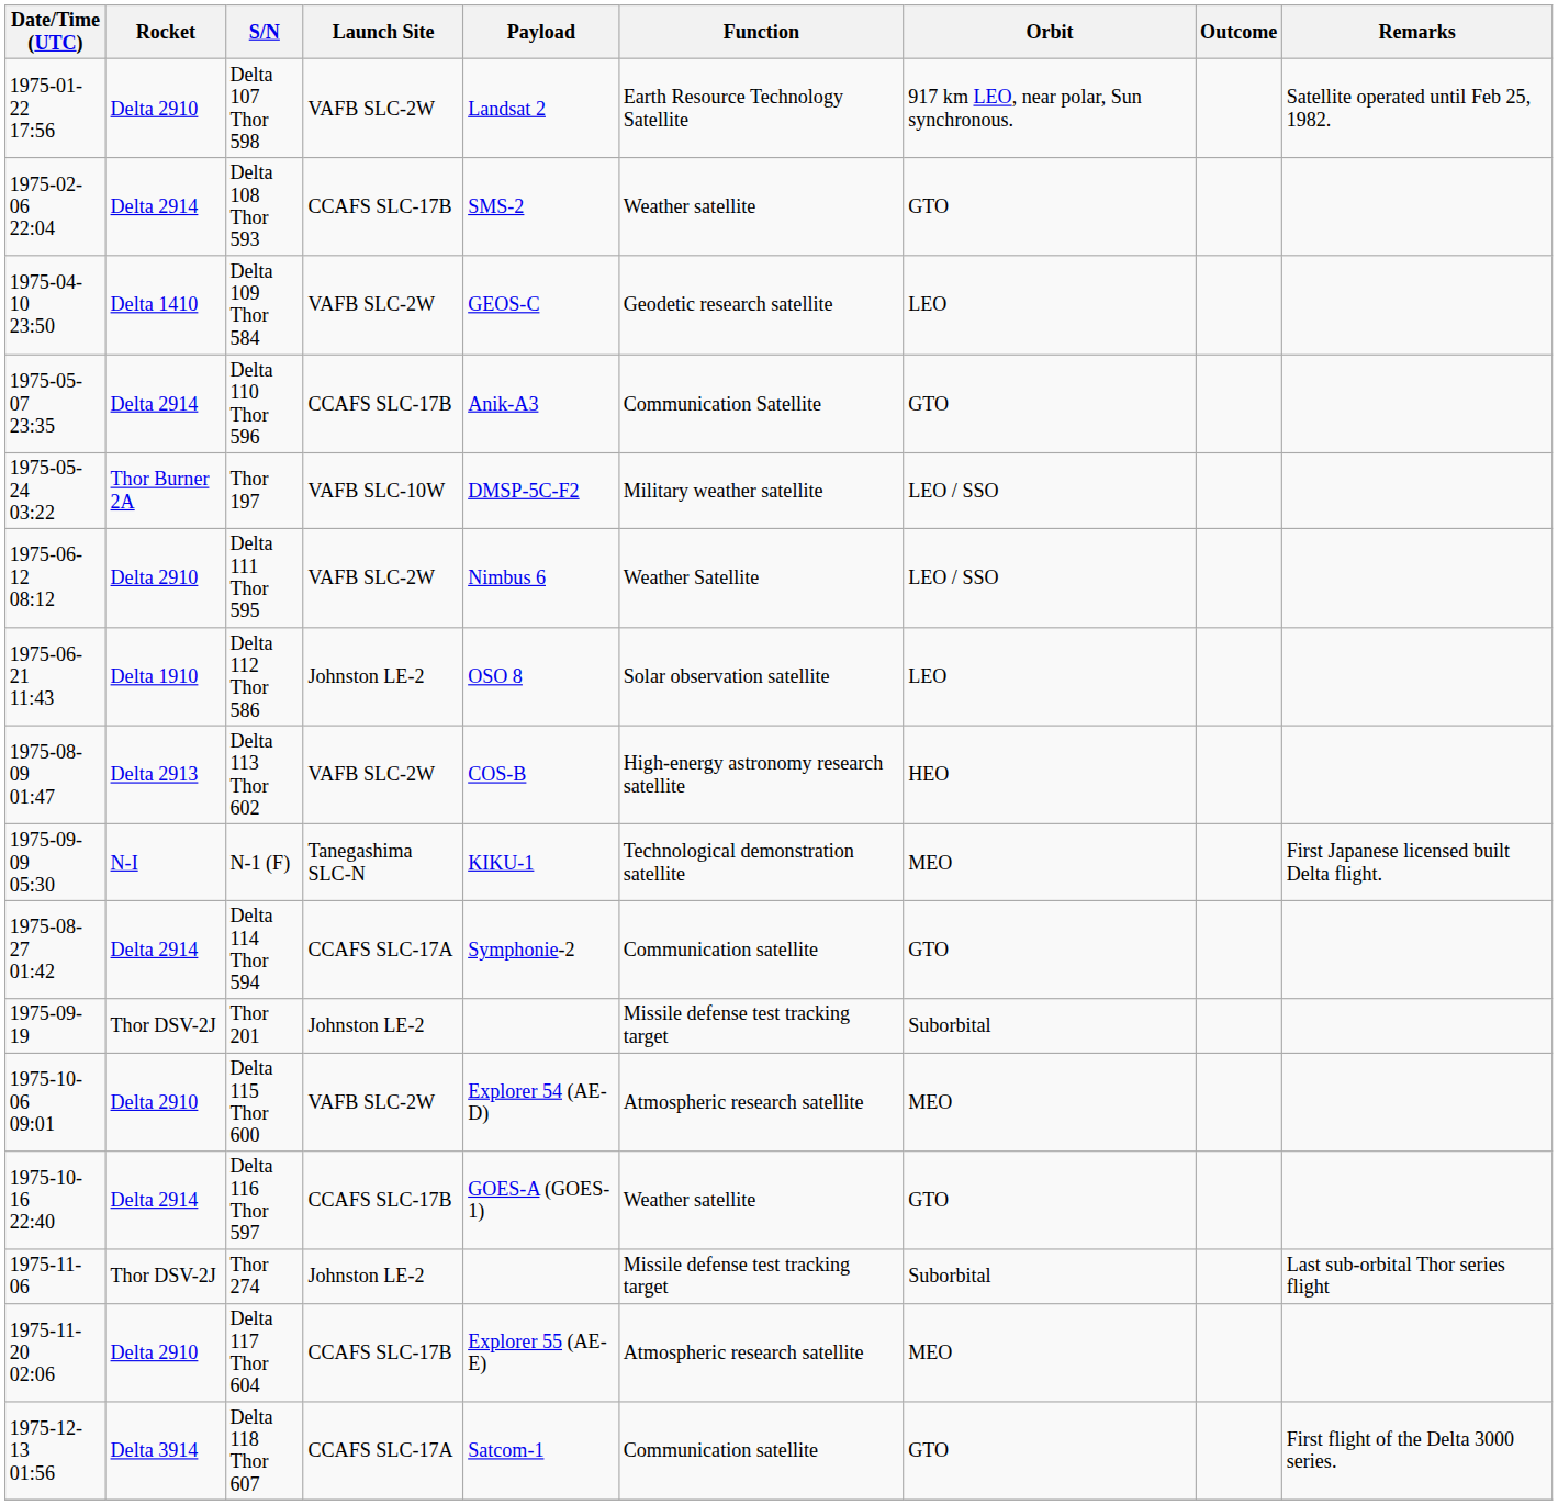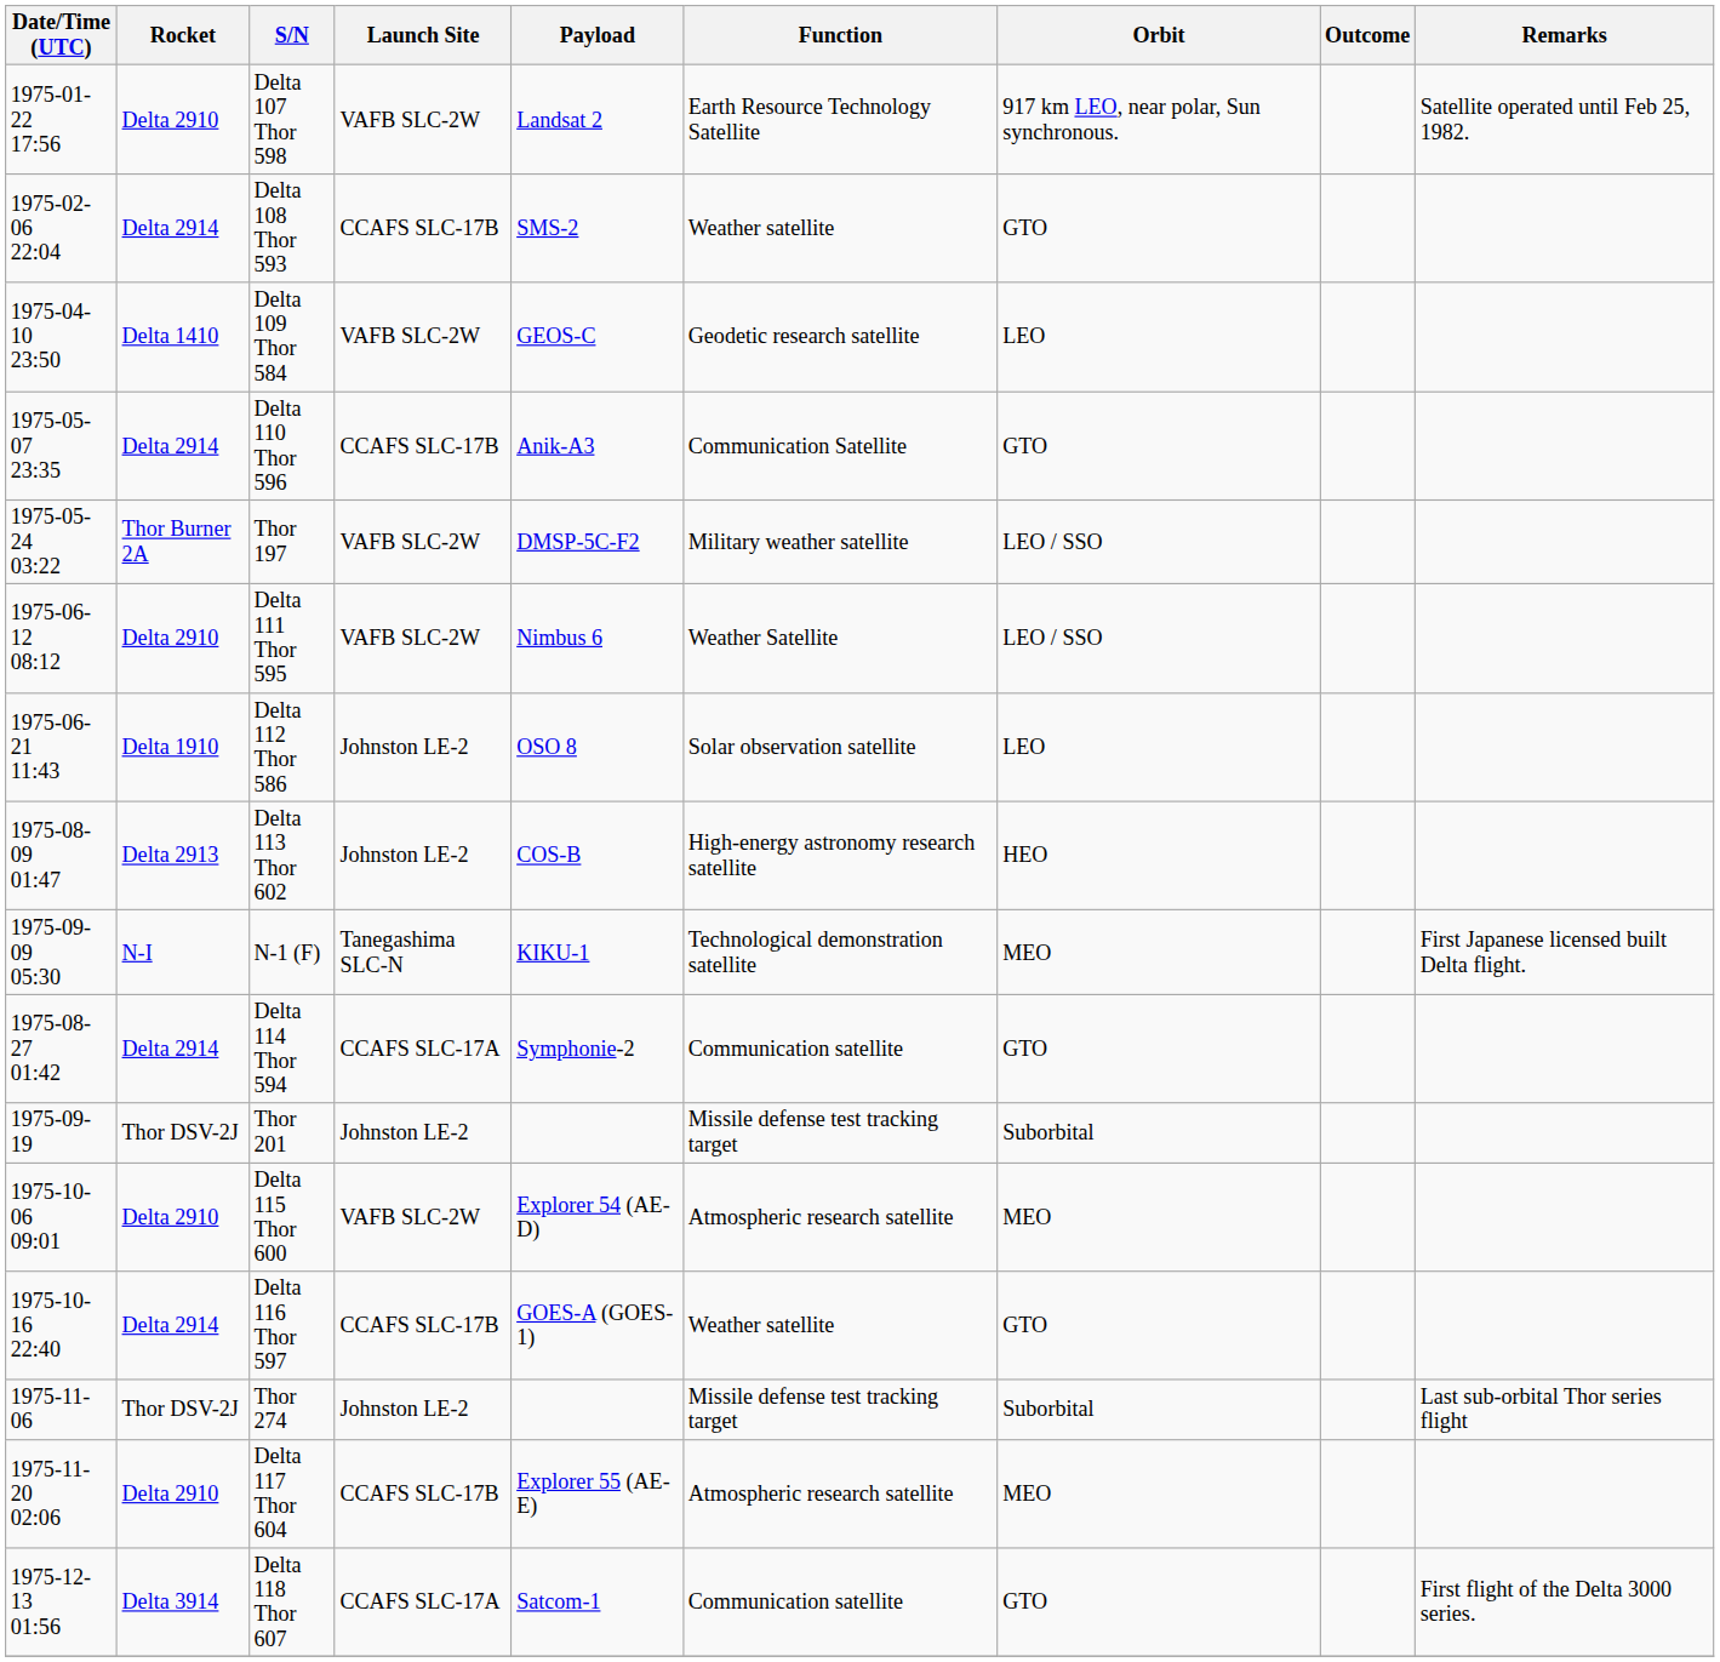 <table class="wikitable" style="margin: 1em 1em 1em 0";>
 <tr>
 <th>Date/Time<br>(<a href='#'>UTC</a>)</th>
 <th>Rocket</th>
 <th><a href='#'>S/N</a></th>
 <th>Launch Site</th>
 <th>Payload</th>
 <th>Function</th>
 <th>Orbit</th>
 <th>Outcome</th>
 <th>Remarks</th>
 </tr>
 <tr>
 <td>1975-01-22<br>17:56</td>
 <td><a href='#'>Delta 2910</a></td>
 <td>Delta 107<br>Thor 598</td>
 <td>VAFB SLC-2W</td>
 <td><a href='#'>Landsat 2</a></td>
 <td>Earth Resource Technology Satellite</td>
 <td>917 km <a href='#'>LEO</a>, near polar, Sun synchronous.</td>
 <td></td>
 <td>Satellite operated until Feb 25, 1982.</td>
 </tr>
 <tr>
 <td>1975-02-06<br>22:04</td>
 <td><a href='#'>Delta 2914</a></td>
 <td>Delta 108<br>Thor 593</td>
 <td>CCAFS SLC-17B</td>
 <td><a href='#'>SMS-2</a></td>
 <td>Weather satellite</td>
 <td>GTO</td>
 <td></td>
 <td></td>
 </tr>
 <tr>
 <td>1975-04-10<br>23:50</td>
 <td><a href='#'>Delta 1410</a></td>
 <td>Delta 109<br>Thor 584</td>
 <td>VAFB SLC-2W</td>
 <td><a href='#'>GEOS-C</a></td>
 <td>Geodetic research satellite</td>
 <td>LEO</td>
 <td></td>
 <td></td>
 </tr>
 <tr>
 <td>1975-05-07<br>23:35</td>
 <td><a href='#'>Delta 2914</a></td>
 <td>Delta 110<br>Thor 596</td>
 <td>CCAFS SLC-17B</td>
 <td><a href='#'>Anik-A3</a></td>
 <td>Communication Satellite</td>
 <td>GTO</td>
 <td></td>
 <td></td>
 </tr>
 <tr>
 <td>1975-05-24<br>03:22</td>
 <td><a href='#'>Thor Burner 2A</a></td>
 <td>Thor 197</td>
-<td>VAFB SLC-10W</td>
+<td>VAFB SLC-2W</td>
 <td><a href='#'>DMSP-5C-F2</a></td>
 <td>Military weather satellite</td>
 <td>LEO / SSO</td>
 <td></td>
 <td></td>
 </tr>
 <tr>
 <td>1975-06-12<br>08:12</td>
 <td><a href='#'>Delta 2910</a></td>
 <td>Delta 111<br>Thor 595</td>
 <td>VAFB SLC-2W</td>
 <td><a href='#'>Nimbus 6</a></td>
 <td>Weather Satellite</td>
 <td>LEO / SSO</td>
 <td></td>
 <td></td>
 </tr>
 <tr>
 <td>1975-06-21<br>11:43</td>
 <td><a href='#'>Delta 1910</a></td>
 <td>Delta 112<br>Thor 586</td>
 <td>Johnston LE-2</td>
 <td><a href='#'>OSO 8</a></td>
 <td>Solar observation satellite</td>
 <td>LEO</td>
 <td></td>
 <td></td>
 </tr>
 <tr>
 <td>1975-08-09<br>01:47</td>
 <td><a href='#'>Delta 2913</a></td>
 <td>Delta 113<br>Thor 602</td>
-<td>VAFB SLC-2W</td>
+<td>Johnston LE-2</td>
 <td><a href='#'>COS-B</a></td>
 <td>High-energy astronomy research satellite</td>
 <td>HEO</td>
 <td></td>
 <td></td>
 </tr>
 <tr>
 <td>1975-09-09<br>05:30</td>
 <td><a href='#'>N-I</a></td>
 <td>N-1 (F)</td>
 <td>Tanegashima SLC-N</td>
 <td><a href='#'>KIKU-1</a></td>
 <td>Technological demonstration satellite</td>
 <td>MEO</td>
 <td></td>
 <td>First Japanese licensed built Delta flight.</td>
 </tr>
 <tr>
 <td>1975-08-27<br>01:42</td>
 <td><a href='#'>Delta 2914</a></td>
 <td>Delta 114<br>Thor 594</td>
 <td>CCAFS SLC-17A</td>
 <td><a href='#'>Symphonie</a>-2</td>
 <td>Communication satellite</td>
 <td>GTO</td>
 <td></td>
 <td></td>
 </tr>
 <tr>
 <td>1975-09-19<br></td>
 <td>Thor DSV-2J</td>
 <td>Thor 201</td>
 <td>Johnston LE-2</td>
 <td></td>
 <td>Missile defense test tracking target</td>
 <td>Suborbital</td>
 <td></td>
 <td></td>
 </tr>
 <tr>
 <td>1975-10-06<br>09:01</td>
 <td><a href='#'>Delta 2910</a></td>
 <td>Delta 115<br>Thor 600</td>
 <td>VAFB SLC-2W</td>
 <td><a href='#'>Explorer 54</a> (AE-D)</td>
 <td>Atmospheric research satellite</td>
 <td>MEO</td>
 <td></td>
 <td></td>
 </tr>
 <tr>
 <td>1975-10-16<br>22:40</td>
 <td><a href='#'>Delta 2914</a></td>
 <td>Delta 116<br>Thor 597</td>
 <td>CCAFS SLC-17B</td>
 <td><a href='#'>GOES-A</a> (GOES-1)</td>
 <td>Weather satellite</td>
 <td>GTO</td>
 <td></td>
 <td></td>
 </tr>
 <tr>
 <td>1975-11-06<br></td>
 <td>Thor DSV-2J</td>
 <td>Thor 274</td>
 <td>Johnston LE-2</td>
 <td></td>
 <td>Missile defense test tracking target</td>
 <td>Suborbital</td>
 <td></td>
 <td>Last sub-orbital Thor series flight</td>
 </tr>
 <tr>
 <td>1975-11-20<br>02:06</td>
 <td><a href='#'>Delta 2910</a></td>
 <td>Delta 117<br>Thor 604</td>
 <td>CCAFS SLC-17B</td>
 <td><a href='#'>Explorer 55</a> (AE-E)</td>
 <td>Atmospheric research satellite</td>
 <td>MEO</td>
 <td></td>
 <td></td>
 </tr>
 <tr>
 <td>1975-12-13<br>01:56</td>
 <td><a href='#'>Delta 3914</a></td>
 <td>Delta 118<br>Thor 607</td>
 <td>CCAFS SLC-17A</td>
 <td><a href='#'>Satcom-1</a></td>
 <td>Communication satellite</td>
 <td>GTO</td>
 <td></td>
 <td>First flight of the Delta 3000 series.</td>
 </tr>
 <tr>
 </tr>
 </table>
